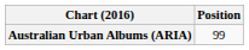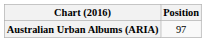 <table class="wikitable sortable plainrowheaders" style="text-align:center">
 <tr>
 <th scope="col">Chart (2016)</th>
 <th scope="col">Position</th>
 </tr>
 <tr>
 <th scope="row">Australian Urban Albums (ARIA)</th>
-<td>99</td>
+<td>97</td>
 </tr>
 </table>
